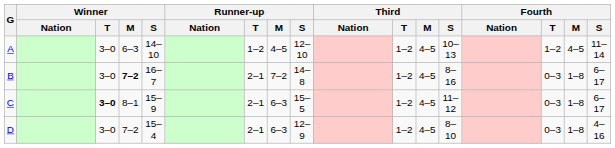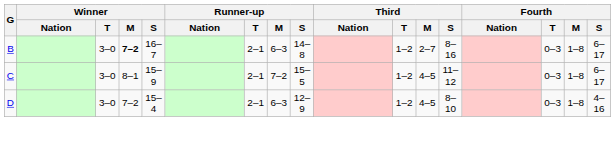 <table class="wikitable nowrap" style=text-align:center>
 <tr>
 <th rowspan=2>G</th>
 <th colspan=4>Winner</th>
 <th colspan=4>Runner-up</th>
 <th colspan=4>Third</th>
 <th colspan=4>Fourth</th>
 </tr>
 <tr>
 <th width=120>Nation</th>
 <th width=30>T</th>
 <th width=30>M</th>
 <th width=30>S</th>
 <th width=120>Nation</th>
 <th width=30>T</th>
 <th width=30>M</th>
 <th width=30>S</th>
 <th width=120>Nation</th>
 <th width=30>T</th>
 <th width=30>M</th>
 <th width=30>S</th>
 <th width=120>Nation</th>
 <th width=30>T</th>
 <th width=30>M</th>
 <th width=30>S</th>
 </tr>
 <tr>
-<td><a href='#'>A</a></td>
-<td style=text-align:left bgcolor=ccffcc></td>
-<td>3–0</td>
-<td>6–3</td>
-<td>14–10</td>
-<td style=text-align:left bgcolor=ccffcc></td>
-<td>1–2</td>
-<td>4–5</td>
-<td>12–10</td>
-<td style=text-align:left bgcolor=ffcccc></td>
-<td>1–2</td>
-<td>4–5</td>
-<td>10–13</td>
-<td style=text-align:left bgcolor=ffcccc></td>
-<td>1–2</td>
-<td>4–5</td>
-<td>11–14</td>
-</tr>
-<tr>
 <td><a href='#'>B</a></td>
 <td style=text-align:left bgcolor=ccffcc></td>
 <td>3–0</td>
 <td><strong>7–2</strong></td>
 <td>16–7</td>
 <td style=text-align:left bgcolor=ccffcc></td>
 <td>2–1</td>
-<td>7–2</td>
+<td>6–3</td>
 <td>14–8</td>
 <td style=text-align:left bgcolor=ffcccc></td>
 <td>1–2</td>
-<td>4–5</td>
+<td>2–7</td>
 <td>8–16</td>
 <td style=text-align:left bgcolor=ffcccc></td>
 <td>0–3</td>
 <td>1–8</td>
 <td>6–17</td>
 </tr>
 <tr>
 <td><a href='#'>C</a></td>
 <td style=text-align:left bgcolor=ccffcc></td>
-<td><strong>3–0</strong></td>
+<td>3–0</td>
 <td>8–1</td>
 <td>15–9</td>
 <td style=text-align:left bgcolor=ccffcc></td>
 <td>2–1</td>
-<td>6–3</td>
+<td>7–2</td>
 <td>15–5</td>
 <td style=text-align:left bgcolor=ffcccc></td>
 <td>1–2</td>
 <td>4–5</td>
 <td>11–12</td>
 <td style=text-align:left bgcolor=ffcccc></td>
 <td>0–3</td>
 <td>1–8</td>
 <td>6–17</td>
 </tr>
 <tr>
 <td><a href='#'>D</a></td>
 <td style=text-align:left bgcolor=ccffcc></td>
 <td>3–0</td>
 <td>7–2</td>
 <td>15–4</td>
 <td style=text-align:left bgcolor=ccffcc></td>
 <td>2–1</td>
 <td>6–3</td>
 <td>12–9</td>
 <td style=text-align:left bgcolor=ffcccc></td>
 <td>1–2</td>
 <td>4–5</td>
 <td>8–10</td>
 <td style=text-align:left bgcolor=ffcccc></td>
 <td>0–3</td>
 <td>1–8</td>
 <td>4–16</td>
 </tr>
 </table>
